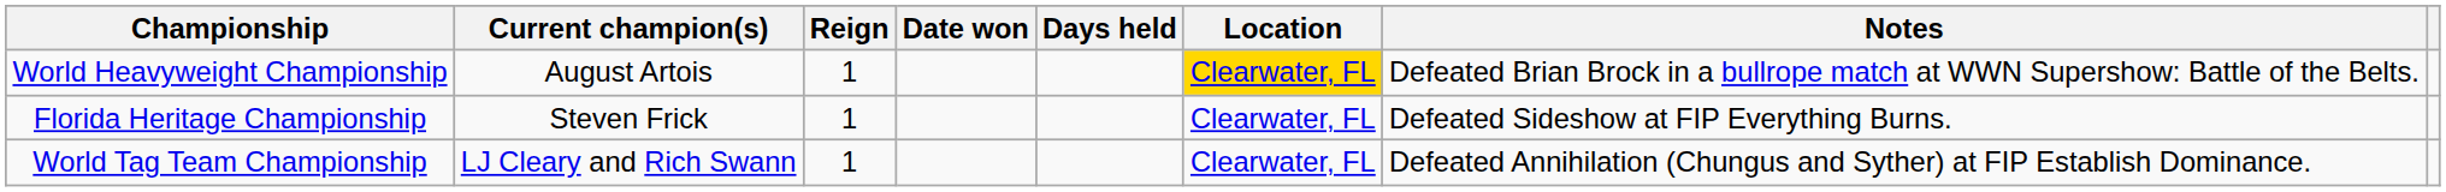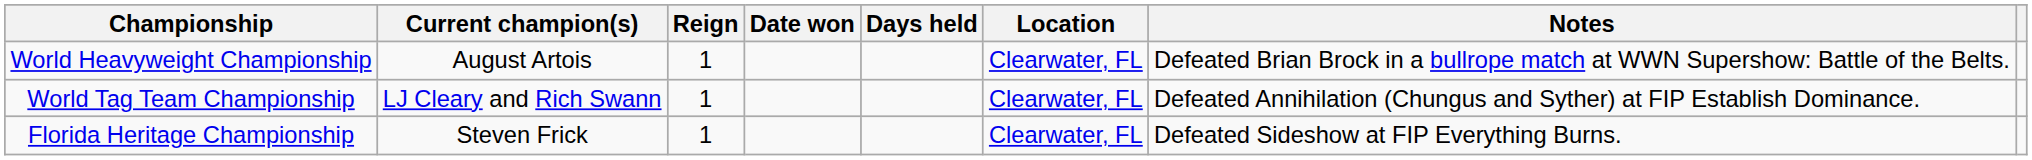 <table class="wikitable" style="font-size: 85%;">
 <tr>
 <th>Championship</th>
 <th>Current champion(s)</th>
 <th>Reign</th>
 <th>Date won</th>
 <th>Days held</th>
 <th>Location</th>
 <th>Notes</th>
 <th></th>
 </tr>
 <tr>
 <td align=center><a href='#'>World Heavyweight Championship</a></td>
 <td align=center>August Artois</td>
 <td align=center>1</td>
 <td align=center></td>
 <td align=center></td>
-<td align=center style="background: gold;"><a href='#'>Clearwater, FL</a></td>
+<td align=center><a href='#'>Clearwater, FL</a></td>
 <td align="left">Defeated Brian Brock in a <a href='#'>bullrope match</a> at WWN Supershow: Battle of the Belts.</td>
+<td align=center></td>
+</tr>
+<tr>
+<td align=center><a href='#'>World Tag Team Championship</a></td>
+<td align=center><a href='#'>LJ Cleary</a> and <a href='#'>Rich Swann</a></td>
+<td align=center>1</td>
+<td align=center></td>
+<td align=center></td>
+<td align=center><a href='#'>Clearwater, FL</a></td>
+<td align="left">Defeated Annihilation (Chungus and Syther) at FIP Establish Dominance.</td>
 <td align=center></td>
 </tr>
 <tr>
 <td align=center><a href='#'>Florida Heritage Championship</a></td>
 <td align=center>Steven Frick</td>
 <td align=center>1</td>
 <td align=center></td>
 <td align=center></td>
 <td align=center><a href='#'>Clearwater, FL</a></td>
 <td align="left">Defeated Sideshow at FIP Everything Burns.</td>
 <td align=center></td>
 </tr>
-<tr>
-<td align=center><a href='#'>World Tag Team Championship</a></td>
-<td align=center><a href='#'>LJ Cleary</a> and <a href='#'>Rich Swann</a></td>
-<td align=center>1</td>
-<td align=center></td>
-<td align=center></td>
-<td align=center><a href='#'>Clearwater, FL</a></td>
-<td align="left">Defeated Annihilation (Chungus and Syther) at FIP Establish Dominance.</td>
-<td align=center></td>
-</tr>
 </table>
